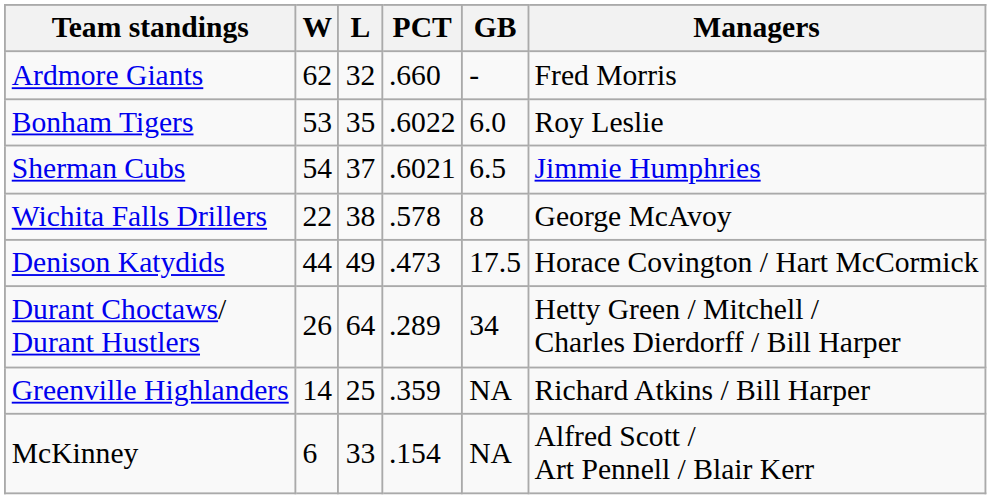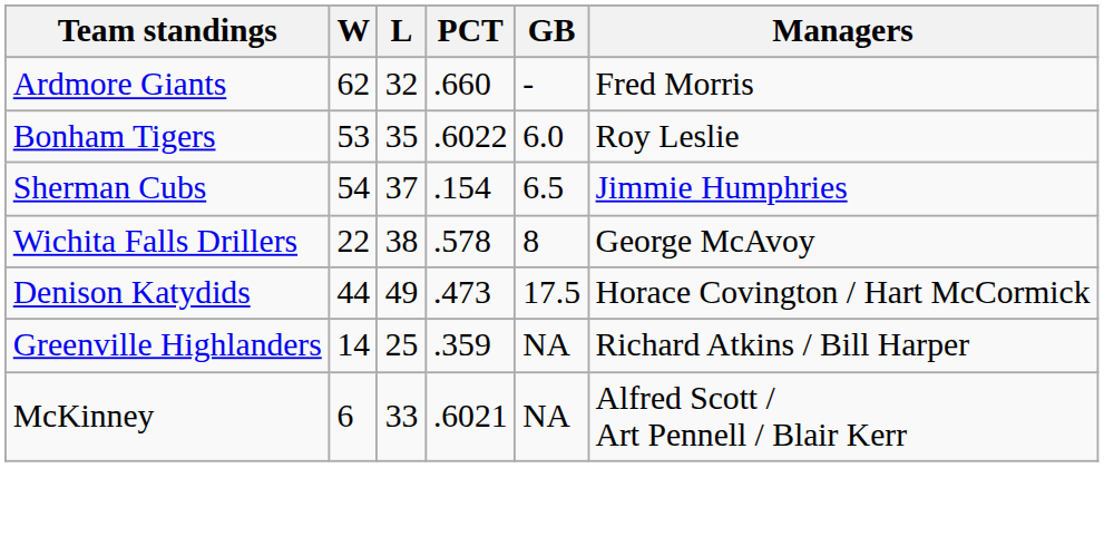 <table class="wikitable">
 <tr>
 <th>Team standings</th>
 <th>W</th>
 <th>L</th>
 <th>PCT</th>
 <th>GB</th>
 <th>Managers</th>
 </tr>
 <tr>
 <td><a href='#'>Ardmore Giants</a></td>
 <td>62</td>
 <td>32</td>
 <td>.660</td>
 <td>-</td>
 <td>Fred Morris</td>
 </tr>
 <tr>
 <td><a href='#'>Bonham Tigers</a></td>
 <td>53</td>
 <td>35</td>
 <td>.6022</td>
 <td>6.0</td>
 <td>Roy Leslie</td>
 </tr>
 <tr>
 <td><a href='#'>Sherman Cubs</a></td>
 <td>54</td>
 <td>37</td>
-<td>.6021</td>
+<td>.154</td>
 <td>6.5</td>
 <td><a href='#'>Jimmie Humphries</a></td>
 </tr>
 <tr>
 <td><a href='#'>Wichita Falls Drillers</a></td>
 <td>22</td>
 <td>38</td>
 <td>.578</td>
 <td>8</td>
 <td>George McAvoy</td>
 </tr>
 <tr>
 <td><a href='#'>Denison Katydids</a></td>
 <td>44</td>
 <td>49</td>
 <td>.473</td>
 <td>17.5</td>
 <td>Horace Covington / Hart McCormick</td>
 </tr>
 <tr>
-<td><a href='#'>Durant Choctaws</a>/<br><a href='#'>Durant Hustlers</a></td>
-<td>26</td>
-<td>64</td>
-<td>.289</td>
-<td>34</td>
-<td>Hetty Green  / Mitchell /<br>Charles Dierdorff / Bill Harper</td>
-</tr>
-<tr>
 <td><a href='#'>Greenville Highlanders</a></td>
 <td>14</td>
 <td>25</td>
 <td>.359</td>
 <td>NA</td>
 <td>Richard Atkins / Bill Harper</td>
 </tr>
 <tr>
 <td>McKinney</td>
 <td>6</td>
 <td>33</td>
-<td>.154</td>
+<td>.6021</td>
 <td>NA</td>
 <td>Alfred Scott /<br> Art Pennell / Blair Kerr</td>
 </tr>
 </table>
